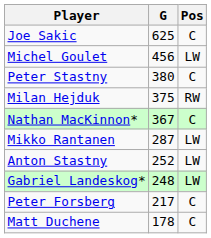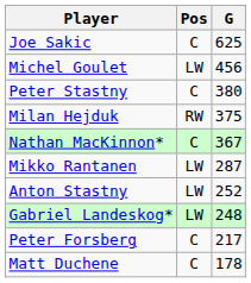 <table class="wikitable" style="text-align:center">
 <tr>
 <th>Player</th>
+<th>Pos</th>
 <th>G</th>
-<th>Pos</th>
 </tr>
 <tr>
 <td style="text-align:left;"><a href='#'>Joe Sakic</a></td>
+<td>C</td>
 <td>625</td>
-<td>C</td>
 </tr>
 <tr>
 <td style="text-align:left;"><a href='#'>Michel Goulet</a></td>
+<td>LW</td>
 <td>456</td>
-<td>LW</td>
 </tr>
 <tr>
 <td style="text-align:left;"><a href='#'>Peter Stastny</a></td>
+<td>C</td>
 <td>380</td>
-<td>C</td>
 </tr>
 <tr>
 <td style="text-align:left;"><a href='#'>Milan Hejduk</a></td>
+<td>RW</td>
 <td>375</td>
-<td>RW</td>
 </tr>
 <tr style="background:#cfc;">
 <td style="text-align:left;"><a href='#'>Nathan MacKinnon</a>*</td>
+<td>C</td>
 <td>367</td>
-<td>C</td>
 </tr>
 <tr>
 <td style="text-align:left;"><a href='#'>Mikko Rantanen</a></td>
+<td>LW</td>
 <td>287</td>
-<td>LW</td>
 </tr>
 <tr>
 <td style="text-align:left;"><a href='#'>Anton Stastny</a></td>
+<td>LW</td>
 <td>252</td>
-<td>LW</td>
 </tr>
 <tr style="background:#cfc;">
 <td style="text-align:left;"><a href='#'>Gabriel Landeskog</a>*</td>
+<td>LW</td>
 <td>248</td>
-<td>LW</td>
 </tr>
 <tr>
 <td style="text-align:left;"><a href='#'>Peter Forsberg</a></td>
+<td>C</td>
 <td>217</td>
-<td>C</td>
 </tr>
 <tr>
 <td style="text-align:left;"><a href='#'>Matt Duchene</a></td>
+<td>C</td>
 <td>178</td>
-<td>C</td>
 </tr>
 </table>
